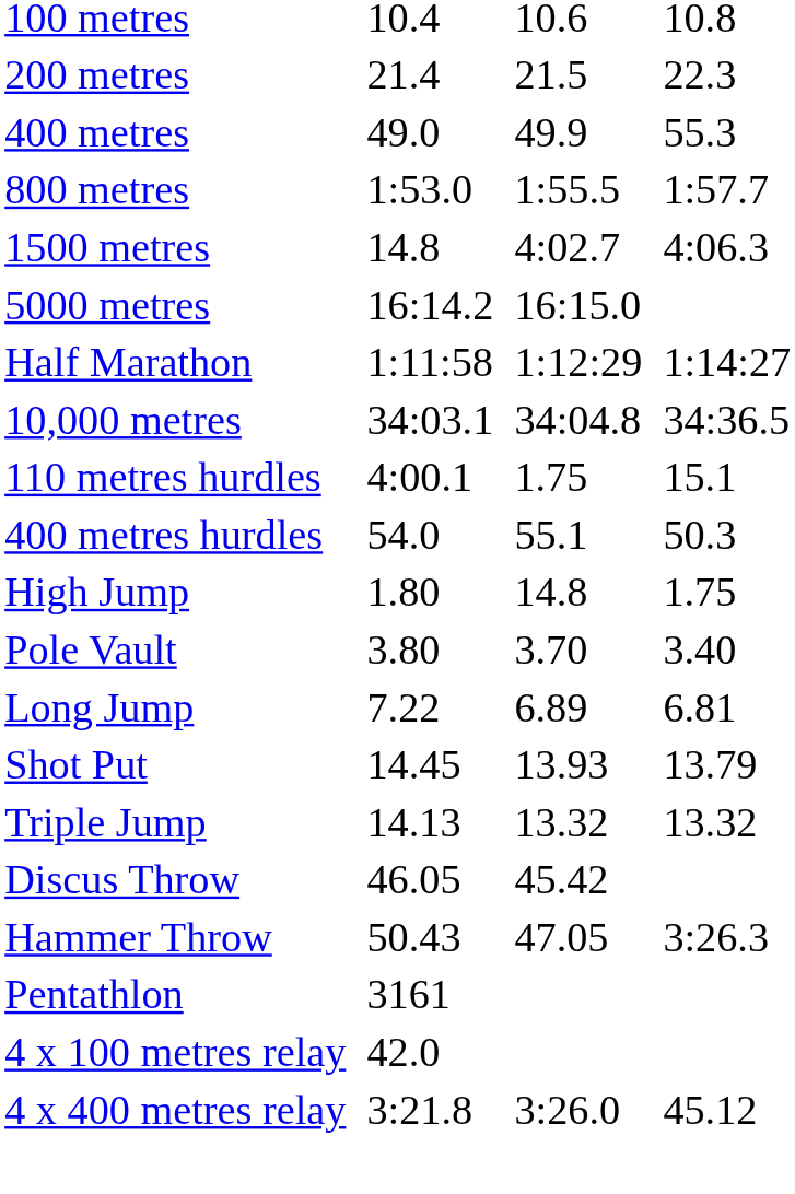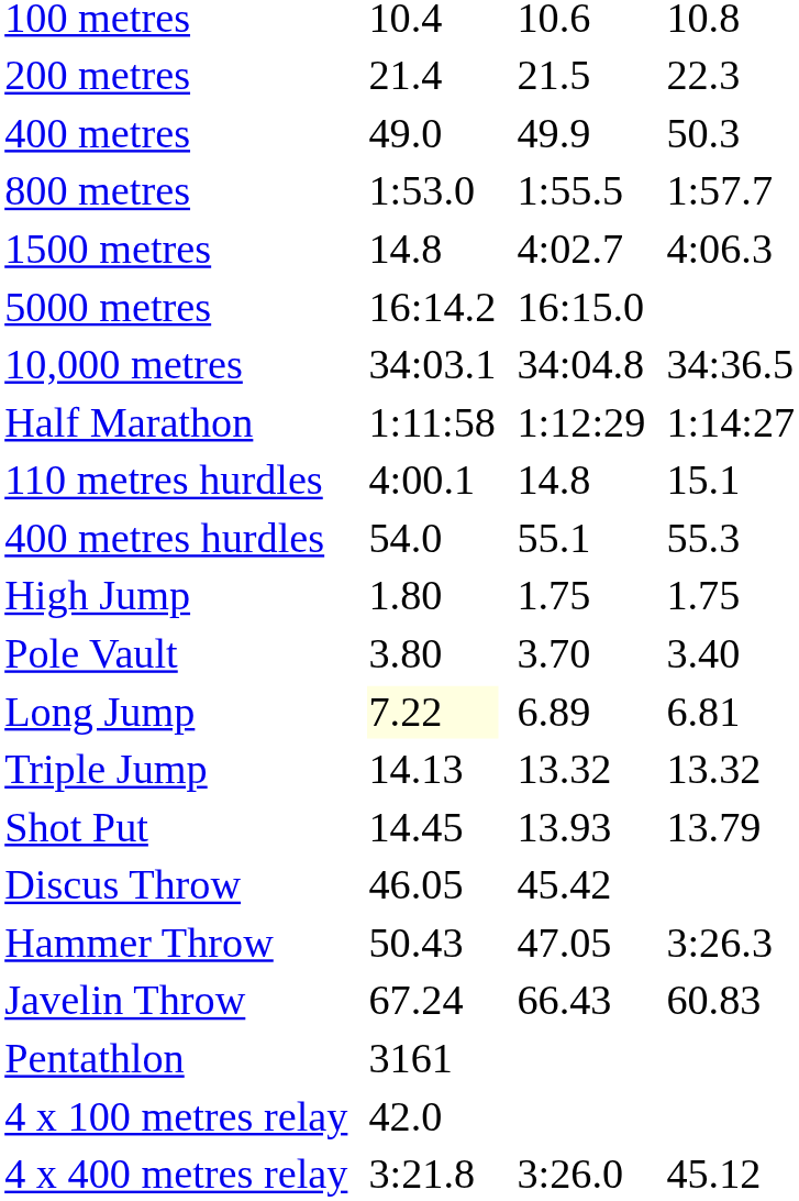 <table>
 <tr>
 <td><a href='#'>100 metres</a></td>
 <td></td>
 <td>10.4</td>
 <td></td>
 <td>10.6</td>
 <td></td>
 <td>10.8</td>
 </tr>
 <tr>
 <td><a href='#'>200 metres</a></td>
 <td></td>
 <td>21.4</td>
 <td></td>
 <td>21.5</td>
 <td></td>
 <td>22.3</td>
 </tr>
 <tr>
 <td><a href='#'>400 metres</a></td>
 <td></td>
 <td>49.0</td>
 <td></td>
 <td>49.9</td>
 <td></td>
-<td>55.3</td>
+<td>50.3</td>
 </tr>
 <tr>
 <td><a href='#'>800 metres</a></td>
 <td></td>
 <td>1:53.0</td>
 <td></td>
 <td>1:55.5</td>
 <td></td>
 <td>1:57.7</td>
 </tr>
 <tr>
 <td><a href='#'>1500 metres</a></td>
 <td></td>
 <td>14.8</td>
 <td></td>
 <td>4:02.7</td>
 <td></td>
 <td>4:06.3</td>
 </tr>
 <tr>
 <td><a href='#'>5000 metres</a></td>
 <td></td>
 <td>16:14.2</td>
 <td></td>
 <td>16:15.0</td>
 <td></td>
 <td></td>
 </tr>
 <tr>
+<td><a href='#'>10,000 metres</a></td>
+<td></td>
+<td>34:03.1</td>
+<td></td>
+<td>34:04.8</td>
+<td></td>
+<td>34:36.5</td>
+</tr>
+<tr>
 <td><a href='#'>Half Marathon</a></td>
 <td></td>
 <td>1:11:58</td>
 <td></td>
 <td>1:12:29</td>
 <td></td>
 <td>1:14:27</td>
 </tr>
 <tr>
-<td><a href='#'>10,000 metres</a></td>
-<td></td>
-<td>34:03.1</td>
-<td></td>
-<td>34:04.8</td>
-<td></td>
-<td>34:36.5</td>
-</tr>
-<tr>
 <td><a href='#'>110 metres hurdles</a></td>
 <td></td>
 <td>4:00.1</td>
 <td></td>
-<td>1.75</td>
+<td>14.8</td>
 <td></td>
 <td>15.1</td>
 </tr>
 <tr>
 <td><a href='#'>400 metres hurdles</a></td>
 <td></td>
 <td>54.0</td>
 <td></td>
 <td>55.1</td>
 <td></td>
-<td>50.3</td>
+<td>55.3</td>
 </tr>
 <tr>
 <td><a href='#'>High Jump</a></td>
 <td></td>
 <td>1.80</td>
 <td></td>
-<td>14.8</td>
+<td>1.75</td>
 <td></td>
 <td>1.75</td>
 </tr>
 <tr>
 <td><a href='#'>Pole Vault</a></td>
 <td></td>
 <td>3.80</td>
 <td></td>
 <td>3.70</td>
 <td></td>
 <td>3.40</td>
 </tr>
 <tr>
 <td><a href='#'>Long Jump</a></td>
 <td></td>
-<td>7.22</td>
+<td style="background: lightyellow;">7.22</td>
 <td></td>
 <td>6.89</td>
 <td></td>
 <td>6.81</td>
+</tr>
+<tr>
+<td><a href='#'>Triple Jump</a></td>
+<td></td>
+<td>14.13</td>
+<td></td>
+<td>13.32</td>
+<td></td>
+<td>13.32</td>
 </tr>
 <tr>
 <td><a href='#'>Shot Put</a></td>
 <td></td>
 <td>14.45</td>
 <td></td>
 <td>13.93</td>
 <td></td>
 <td>13.79</td>
-</tr>
-<tr>
-<td><a href='#'>Triple Jump</a></td>
-<td></td>
-<td>14.13</td>
-<td></td>
-<td>13.32</td>
-<td></td>
-<td>13.32</td>
 </tr>
 <tr>
 <td><a href='#'>Discus Throw</a></td>
 <td></td>
 <td>46.05</td>
 <td></td>
 <td>45.42</td>
 <td></td>
 <td></td>
 </tr>
 <tr>
 <td><a href='#'>Hammer Throw</a></td>
 <td></td>
 <td>50.43</td>
 <td></td>
 <td>47.05</td>
 <td></td>
 <td>3:26.3</td>
+</tr>
+<tr>
+<td><a href='#'>Javelin Throw</a></td>
+<td></td>
+<td>67.24</td>
+<td></td>
+<td>66.43</td>
+<td></td>
+<td>60.83</td>
 </tr>
 <tr>
 <td><a href='#'>Pentathlon</a></td>
 <td></td>
 <td>3161</td>
 <td></td>
 <td></td>
 <td></td>
 <td></td>
 </tr>
 <tr>
 <td><a href='#'>4 x 100 metres relay</a></td>
 <td></td>
 <td>42.0</td>
 <td></td>
 <td></td>
 <td></td>
 <td></td>
 </tr>
 <tr>
 <td><a href='#'>4 x 400 metres relay</a></td>
 <td></td>
 <td>3:21.8</td>
 <td></td>
 <td>3:26.0</td>
 <td></td>
 <td>45.12</td>
 </tr>
 </table>
